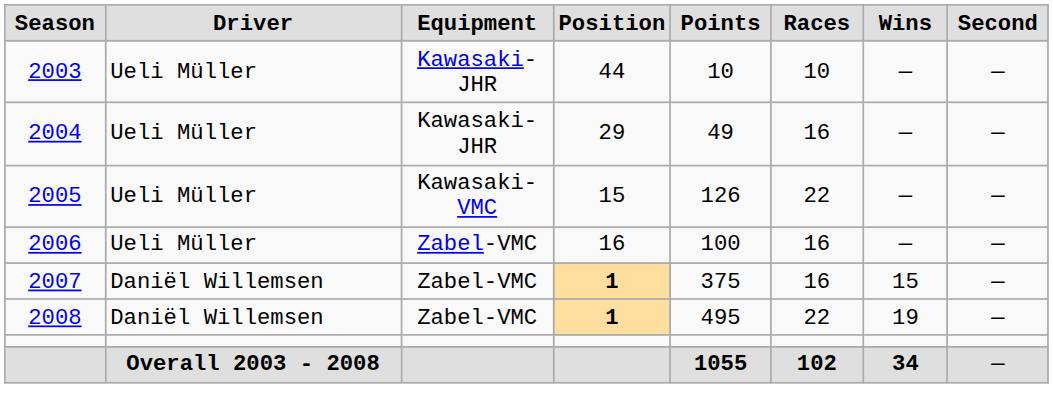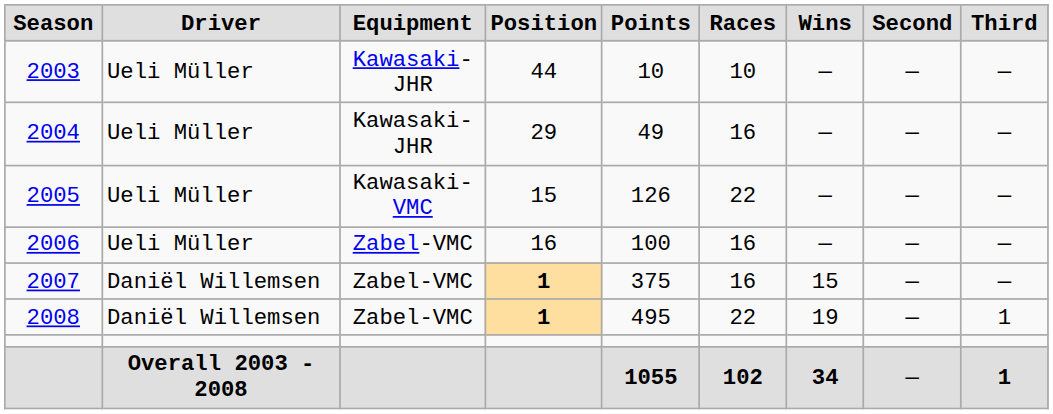 <table class="wikitable">
 <tr align="center" style="background:#dfdfdf;">
 <td width="60"><strong>Season</strong></td>
 <td width="300"><strong>Driver</strong></td>
 <td width="100"><strong>Equipment</strong></td>
 <td width="30"><strong>Position</strong></td>
 <td width="60"><strong>Points</strong></td>
 <td width="60"><strong>Races</strong></td>
 <td width="60"><strong>Wins</strong></td>
 <td width="60"><strong>Second</strong></td>
+<td width="60"><strong>Third</strong></td>
 </tr>
 <tr align="center">
 <td><a href='#'>2003</a></td>
 <td align="left"> Ueli Müller</td>
 <td><a href='#'>Kawasaki</a>-JHR</td>
 <td>44</td>
 <td>10</td>
 <td>10</td>
+<td>—</td>
 <td>—</td>
 <td>—</td>
 </tr>
 <tr align="center">
 <td><a href='#'>2004</a></td>
 <td align="left"> Ueli Müller</td>
 <td>Kawasaki-JHR</td>
 <td>29</td>
 <td>49</td>
 <td>16</td>
 <td>—</td>
 <td>—</td>
+<td>—</td>
 </tr>
 <tr align="center">
 <td><a href='#'>2005</a></td>
 <td align="left"> Ueli Müller</td>
 <td>Kawasaki-<a href='#'>VMC</a></td>
 <td>15</td>
 <td>126</td>
 <td>22</td>
+<td>—</td>
 <td>—</td>
 <td>—</td>
 </tr>
 <tr align="center">
 <td><a href='#'>2006</a></td>
 <td align="left"> Ueli Müller</td>
 <td><a href='#'>Zabel</a>-VMC</td>
 <td>16</td>
 <td>100</td>
 <td>16</td>
 <td>—</td>
 <td>—</td>
+<td>—</td>
 </tr>
 <tr align="center">
 <td><a href='#'>2007</a></td>
 <td align="left"> Daniël Willemsen</td>
 <td>Zabel-VMC</td>
 <td style="background:#ffdf9f;"><strong>1</strong></td>
 <td>375</td>
 <td>16</td>
 <td>15</td>
+<td>—</td>
 <td>—</td>
 </tr>
 <tr align="center">
 <td><a href='#'>2008</a></td>
 <td align="left"> Daniël Willemsen</td>
 <td>Zabel-VMC</td>
 <td style="background:#ffdf9f;"><strong>1</strong></td>
 <td>495</td>
 <td>22</td>
 <td>19</td>
 <td>—</td>
+<td>1</td>
 </tr>
 <tr align="center">
 <td></td>
 <td align="left"></td>
+<td></td>
 <td></td>
 <td></td>
 <td></td>
 <td></td>
 <td></td>
 <td></td>
 </tr>
 <tr align="center" style="background:#dfdfdf;">
 <td></td>
 <td align="center"><strong>Overall 2003 - 2008</strong></td>
 <td></td>
 <td></td>
 <td><strong>1055</strong></td>
 <td><strong>102</strong></td>
 <td><strong>34</strong></td>
 <td>—</td>
+<td><strong>1</strong></td>
 </tr>
 </table>
